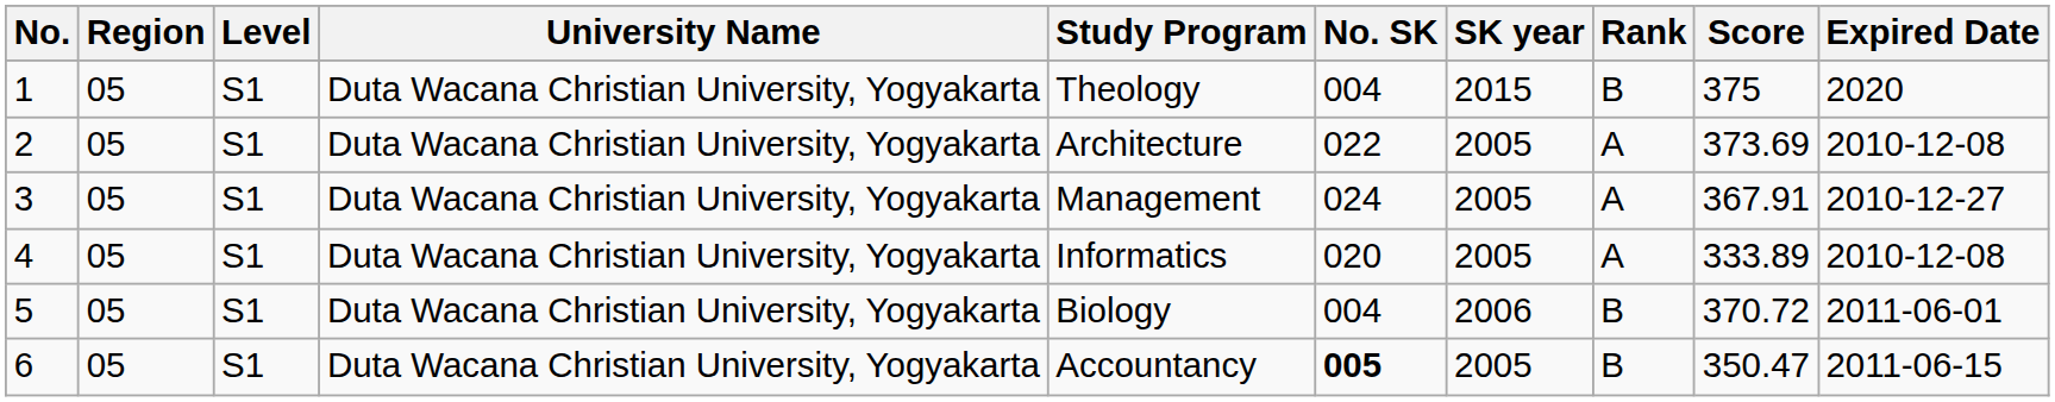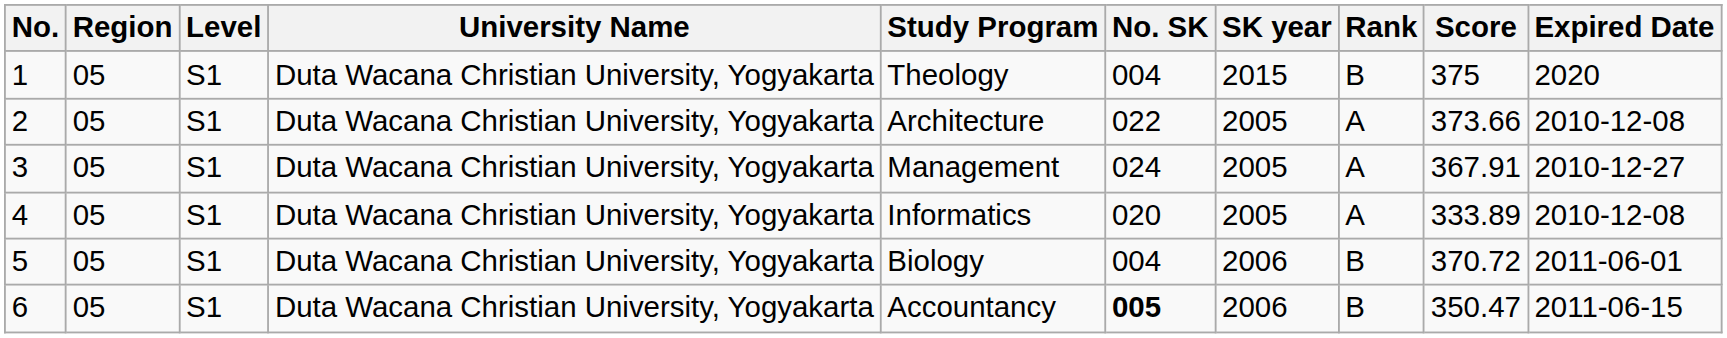 <table class="wikitable">
 <tr>
 <th>No.</th>
 <th>Region</th>
 <th>Level</th>
 <th>University Name</th>
 <th>Study Program</th>
 <th>No. SK</th>
 <th>SK year</th>
 <th>Rank</th>
 <th>Score</th>
 <th>Expired Date</th>
 </tr>
 <tr>
 <td>1</td>
 <td>05</td>
 <td>S1</td>
 <td>Duta Wacana Christian University, Yogyakarta</td>
 <td>Theology</td>
 <td>004</td>
 <td>2015</td>
 <td>B</td>
 <td>375</td>
 <td>2020</td>
 </tr>
 <tr>
 <td>2</td>
 <td>05</td>
 <td>S1</td>
 <td>Duta Wacana Christian University, Yogyakarta</td>
 <td>Architecture</td>
 <td>022</td>
 <td>2005</td>
 <td>A</td>
-<td>373.69</td>
+<td>373.66</td>
 <td>2010-12-08</td>
 </tr>
 <tr>
 <td>3</td>
 <td>05</td>
 <td>S1</td>
 <td>Duta Wacana Christian University, Yogyakarta</td>
 <td>Management</td>
 <td>024</td>
 <td>2005</td>
 <td>A</td>
 <td>367.91</td>
 <td>2010-12-27</td>
 </tr>
 <tr>
 <td>4</td>
 <td>05</td>
 <td>S1</td>
 <td>Duta Wacana Christian University, Yogyakarta</td>
 <td>Informatics</td>
 <td>020</td>
 <td>2005</td>
 <td>A</td>
 <td>333.89</td>
 <td>2010-12-08</td>
 </tr>
 <tr>
 <td>5</td>
 <td>05</td>
 <td>S1</td>
 <td>Duta Wacana Christian University, Yogyakarta</td>
 <td>Biology</td>
 <td>004</td>
 <td>2006</td>
 <td>B</td>
 <td>370.72</td>
 <td>2011-06-01</td>
 </tr>
 <tr>
 <td>6</td>
 <td>05</td>
 <td>S1</td>
 <td>Duta Wacana Christian University, Yogyakarta</td>
 <td>Accountancy</td>
 <td><strong>005</strong></td>
-<td>2005</td>
+<td>2006</td>
 <td>B</td>
 <td>350.47</td>
 <td>2011-06-15</td>
 </tr>
 </table>
